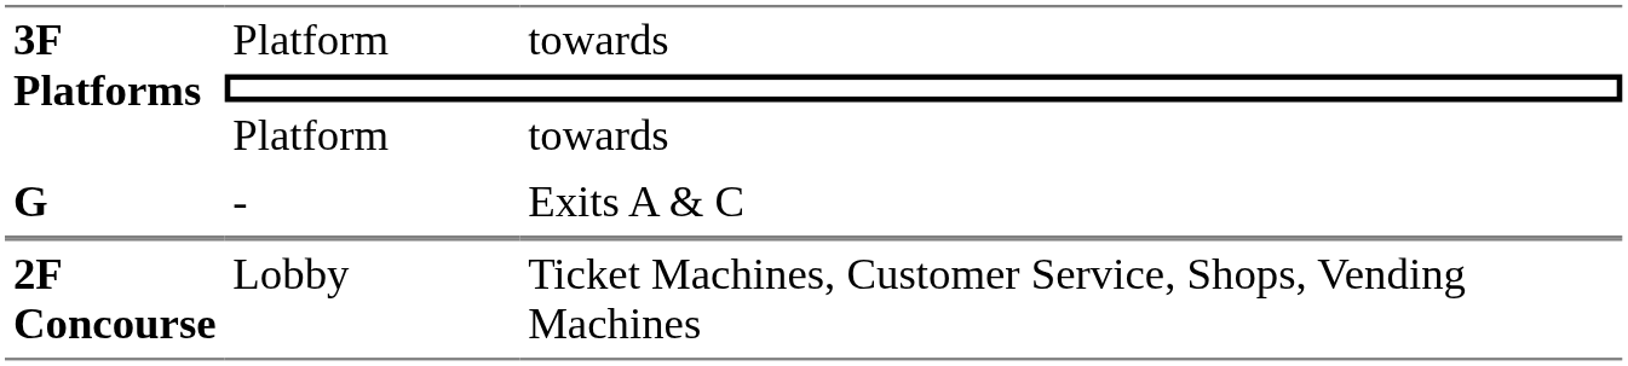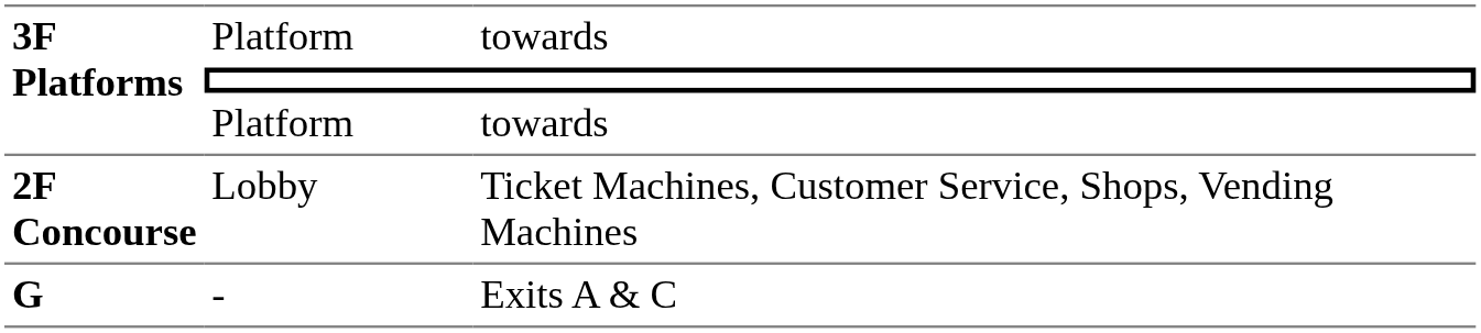 <table table border=0 cellspacing=0 cellpadding=3>
 <tr>
 <td style="border-top:solid 1px gray;" rowspan=3 valign=top><strong>3F<br>Platforms</strong></td>
 <td style="border-top:solid 1px gray;" valign=top>Platform</td>
 <td style="border-top:solid 1px gray;" valign=top>  towards  </td>
 </tr>
 <tr>
 <td style="border-right:solid 2px black;border-left:solid 2px black;border-top:solid 2px black;border-bottom:solid 2px black;text-align:center;" colspan=2></td>
 </tr>
 <tr>
 <td>Platform</td>
 <td>  towards   </td>
 </tr>
 <tr>
+<td style="border-bottom:solid 1px gray; border-top:solid 1px gray;" valign=top width=50><strong>2F<br>Concourse</strong></td>
+<td style="border-bottom:solid 1px gray; border-top:solid 1px gray;" valign=top width=100>Lobby</td>
+<td style="border-bottom:solid 1px gray; border-top:solid 1px gray;" valign=top width=390>Ticket Machines, Customer Service, Shops, Vending Machines</td>
+</tr>
+<tr>
 <td style="border-bottom:solid 1px gray;" width=50 valign=top><strong>G</strong></td>
 <td style="border-bottom:solid 1px gray;" width=100 valign=top>-</td>
 <td style="border-bottom:solid 1px gray;" width=390 valign=top>Exits A & C</td>
 </tr>
-<tr>
-<td style="border-bottom:solid 1px gray; border-top:solid 1px gray;" valign=top width=50><strong>2F<br>Concourse</strong></td>
-<td style="border-bottom:solid 1px gray; border-top:solid 1px gray;" valign=top width=100>Lobby</td>
-<td style="border-bottom:solid 1px gray; border-top:solid 1px gray;" valign=top width=390>Ticket Machines, Customer Service, Shops, Vending Machines</td>
-</tr>
 </table>
